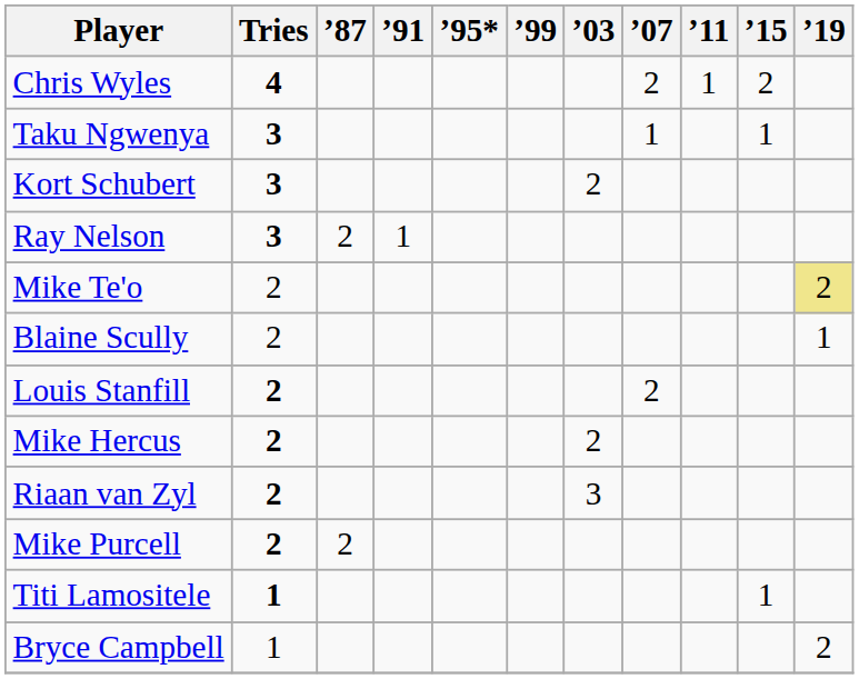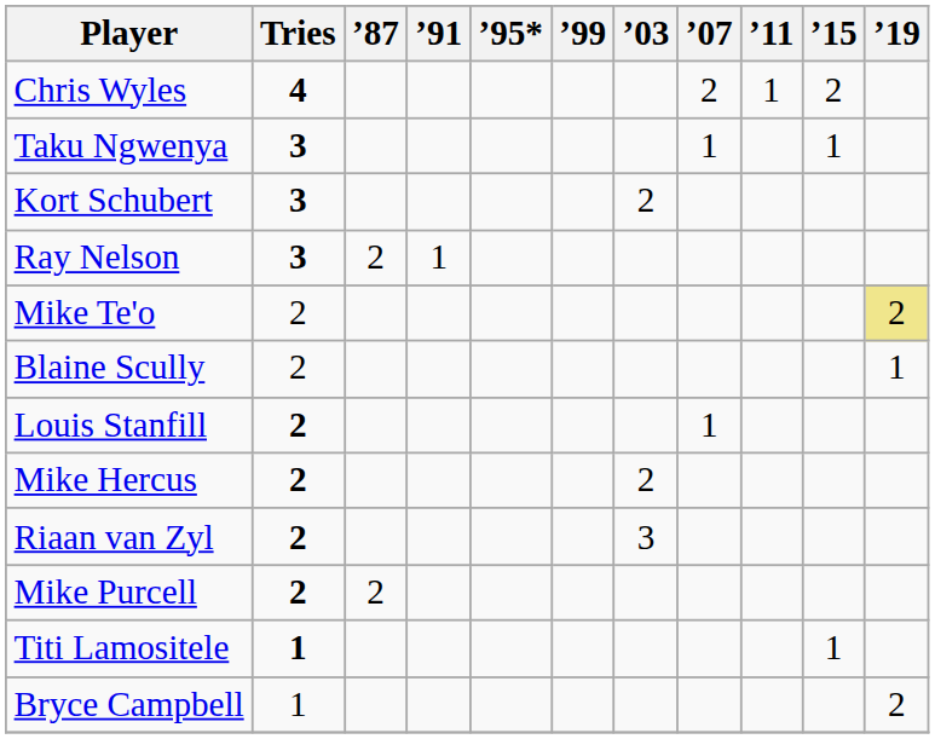 <table class="wikitable sortable" style="text-align: center;">
 <tr>
 <th>Player</th>
 <th>Tries</th>
 <th>’87</th>
 <th>’91</th>
 <th>’95*</th>
 <th>’99</th>
 <th>’03</th>
 <th>’07</th>
 <th>’11</th>
 <th>’15</th>
 <th>’19</th>
 </tr>
 <tr>
 <td align=left><a href='#'>Chris Wyles</a></td>
 <td><strong>4</strong></td>
 <td></td>
 <td></td>
 <td></td>
 <td></td>
 <td></td>
 <td>2</td>
 <td>1</td>
 <td>2</td>
 <td></td>
 </tr>
 <tr>
 <td align=left><a href='#'>Taku Ngwenya</a></td>
 <td><strong>3</strong></td>
 <td></td>
 <td></td>
 <td></td>
 <td></td>
 <td></td>
 <td>1</td>
 <td></td>
 <td>1</td>
 <td></td>
 </tr>
 <tr>
 <td align=left><a href='#'>Kort Schubert</a></td>
 <td><strong>3</strong></td>
 <td></td>
 <td></td>
 <td></td>
 <td></td>
 <td>2</td>
 <td></td>
 <td></td>
 <td></td>
 <td></td>
 </tr>
 <tr>
 <td align=left><a href='#'>Ray Nelson</a></td>
 <td><strong>3</strong></td>
 <td>2</td>
 <td>1</td>
 <td></td>
 <td></td>
 <td></td>
 <td></td>
 <td></td>
 <td></td>
 <td></td>
 </tr>
 <tr>
 <td align=left><a href='#'>Mike Te'o</a></td>
 <td>2</td>
 <td></td>
 <td></td>
 <td></td>
 <td></td>
 <td></td>
 <td></td>
 <td></td>
 <td></td>
 <td style="background: khaki;">2</td>
 </tr>
 <tr>
 <td align=left><a href='#'>Blaine Scully</a></td>
 <td>2</td>
 <td></td>
 <td></td>
 <td></td>
 <td></td>
 <td></td>
 <td></td>
 <td></td>
 <td></td>
 <td>1</td>
 </tr>
 <tr>
 <td align=left><a href='#'>Louis Stanfill</a></td>
 <td><strong>2</strong></td>
 <td></td>
 <td></td>
 <td></td>
 <td></td>
 <td></td>
-<td>2</td>
+<td>1</td>
 <td></td>
 <td></td>
 <td></td>
 </tr>
 <tr>
 <td align=left><a href='#'>Mike Hercus</a></td>
 <td><strong>2</strong></td>
 <td></td>
 <td></td>
 <td></td>
 <td></td>
 <td>2</td>
 <td></td>
 <td></td>
 <td></td>
 <td></td>
 </tr>
 <tr>
 <td align=left><a href='#'>Riaan van Zyl</a></td>
 <td><strong>2</strong></td>
 <td></td>
 <td></td>
 <td></td>
 <td></td>
 <td>3</td>
 <td></td>
 <td></td>
 <td></td>
 <td></td>
 </tr>
 <tr>
 <td align=left><a href='#'>Mike Purcell</a></td>
 <td><strong>2</strong></td>
 <td>2</td>
 <td></td>
 <td></td>
 <td></td>
 <td></td>
 <td></td>
 <td></td>
 <td></td>
 <td></td>
 </tr>
 <tr>
 <td align=left><a href='#'>Titi Lamositele</a></td>
 <td><strong>1</strong></td>
 <td></td>
 <td></td>
 <td></td>
 <td></td>
 <td></td>
 <td></td>
 <td></td>
 <td>1</td>
 <td></td>
 </tr>
 <tr>
 <td align=left><a href='#'>Bryce Campbell</a></td>
 <td>1</td>
 <td></td>
 <td></td>
 <td></td>
 <td></td>
 <td></td>
 <td></td>
 <td></td>
 <td></td>
 <td>2</td>
 </tr>
 <tr>
 </tr>
 </table>
